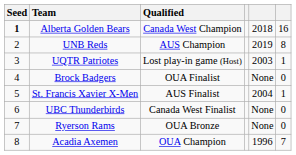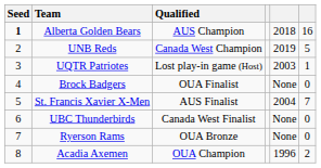 <table class="wikitable sortable" style="text-align: center;">
 <tr style="background:#efefef; text-align:center">
 <th style="text-align:left">Seed</th>
 <th style="text-align:left">Team</th>
 <th style="text-align:left">Qualified</th>
 <th style="text-align:left"></th>
 <th style="text-align:left"></th>
 <th style="text-align:left"></th>
 </tr>
 <tr style="text-align:center">
 <td><strong>1</strong></td>
 <td><a href='#'>Alberta Golden Bears</a></td>
-<td><a href='#'>Canada West</a> Champion</td>
+<td><a href='#'>AUS</a> Champion</td>
 <td></td>
 <td>2018</td>
 <td>16</td>
 </tr>
 <tr style="text-align:center">
 <td>2</td>
 <td><a href='#'>UNB Reds</a></td>
-<td><a href='#'>AUS</a> Champion</td>
+<td><a href='#'>Canada West</a> Champion</td>
 <td></td>
 <td>2019</td>
-<td>8</td>
+<td>5</td>
 </tr>
 <tr style="text-align:center">
 <td>3</td>
 <td><a href='#'>UQTR Patriotes</a></td>
 <td>Lost play-in game <small>(Host)</small></td>
 <td></td>
 <td>2003</td>
 <td>1</td>
 </tr>
 <tr style="text-align:center">
 <td>4</td>
 <td><a href='#'>Brock Badgers</a></td>
 <td>OUA Finalist</td>
 <td></td>
 <td>None</td>
 <td>0</td>
 </tr>
 <tr style="text-align:center">
 <td>5</td>
 <td><a href='#'>St. Francis Xavier X-Men</a></td>
 <td>AUS Finalist</td>
 <td></td>
 <td>2004</td>
-<td>1</td>
+<td>7</td>
 </tr>
 <tr style="text-align:center">
 <td>6</td>
 <td><a href='#'>UBC Thunderbirds</a></td>
 <td>Canada West Finalist</td>
 <td></td>
 <td>None</td>
 <td>0</td>
 </tr>
 <tr style="text-align:center">
 <td>7</td>
 <td><a href='#'>Ryerson Rams</a></td>
 <td>OUA Bronze</td>
 <td></td>
 <td>None</td>
 <td>0</td>
 </tr>
 <tr style="text-align:center">
 <td>8</td>
 <td><a href='#'>Acadia Axemen</a></td>
 <td><a href='#'>OUA</a> Champion</td>
 <td></td>
 <td>1996</td>
-<td>7</td>
+<td>2</td>
 </tr>
 </table>
